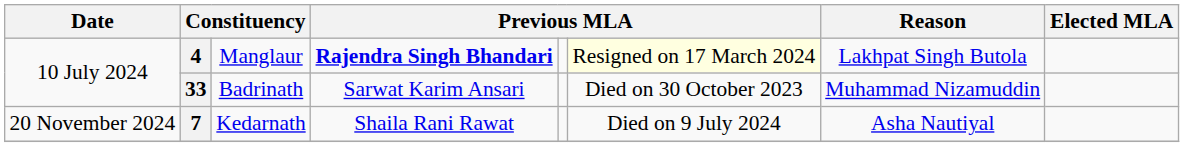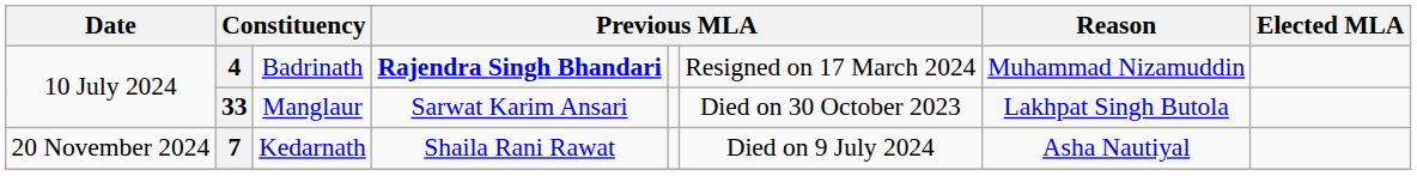 <table class="wikitable sortable" style="text-align:center;">
 <tr>
 <th>Date</th>
 <th colspan="2">Constituency</th>
 <th colspan="3">Previous MLA</th>
 <th>Reason</th>
 <th colspan="3">Elected MLA</th>
 </tr>
 <tr>
 <td rowspan=2>10 July 2024</td>
 <th>4</th>
-<td><a href='#'>Manglaur</a></td>
+<td><a href='#'>Badrinath</a></td>
 <td><strong><a href='#'>Rajendra Singh Bhandari</a></strong></td>
 <td></td>
-<td style="background: lightyellow;">Resigned on 17 March 2024</td>
-<td><a href='#'>Lakhpat Singh Butola</a></td>
+<td>Resigned on 17 March 2024</td>
+<td><a href='#'>Muhammad Nizamuddin</a></td>
 <td></td>
 </tr>
 <tr>
 <th>33</th>
-<td><a href='#'>Badrinath</a></td>
+<td><a href='#'>Manglaur</a></td>
 <td><a href='#'>Sarwat Karim Ansari</a></td>
 <td></td>
 <td>Died on 30 October 2023</td>
-<td><a href='#'>Muhammad Nizamuddin</a></td>
+<td><a href='#'>Lakhpat Singh Butola</a></td>
 </tr>
 <tr>
 <td>20 November 2024</td>
 <th>7</th>
 <td><a href='#'>Kedarnath</a></td>
 <td><a href='#'>Shaila Rani Rawat</a></td>
 <td></td>
 <td>Died on 9 July 2024</td>
 <td><a href='#'>Asha Nautiyal</a></td>
 <td></td>
 </tr>
 <tr>
 </tr>
 </table>
